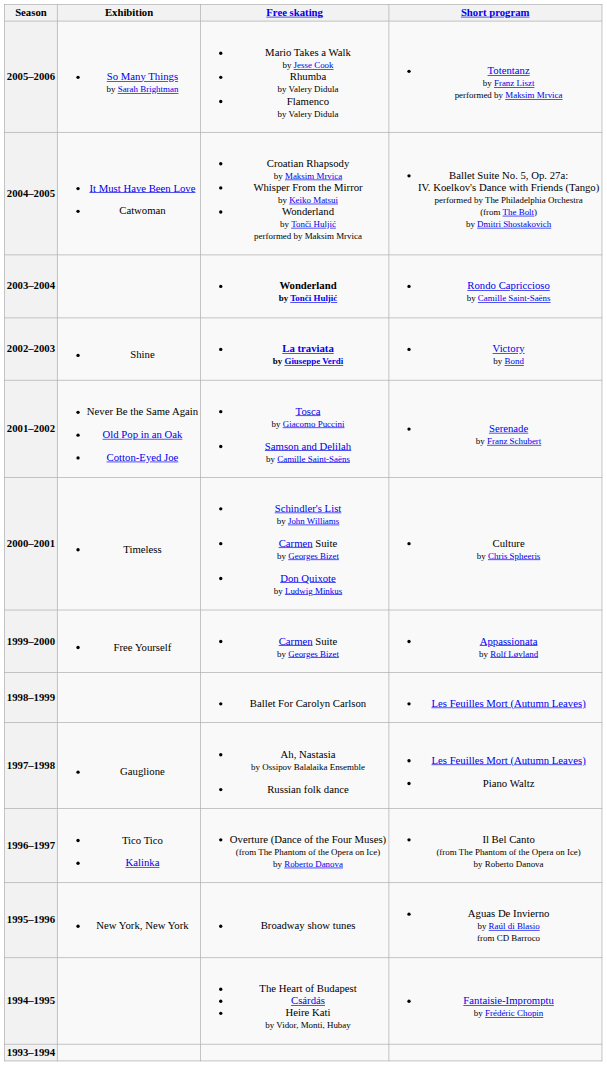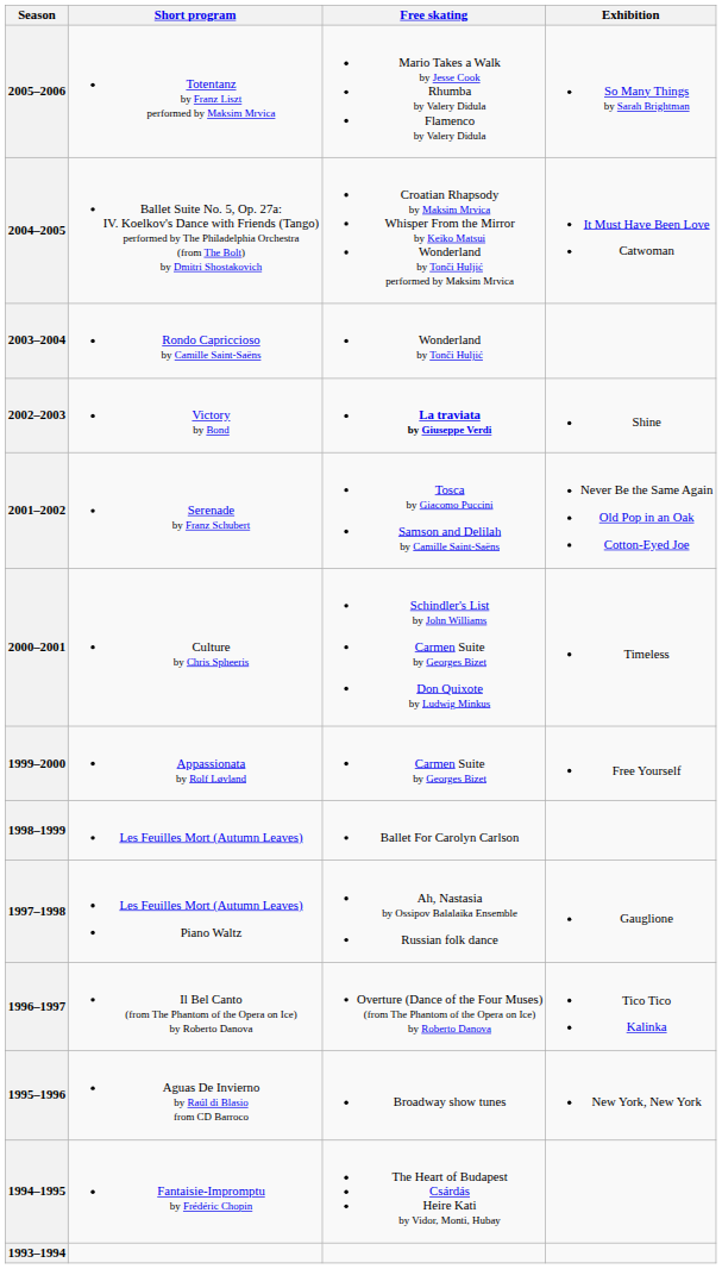 <table class="wikitable" style="text-align:center">
 <tr>
 <th>Season</th>
+<th><a href='#'>Short program</a></th>
+<th><a href='#'>Free skating</a></th>
 <th>Exhibition</th>
-<th><a href='#'>Free skating</a></th>
-<th><a href='#'>Short program</a></th>
 </tr>
 <tr>
 <th>2005–2006 <br></th>
+<td><br><ul><li><a href='#'>Totentanz</a> <br> <small> by <a href='#'>Franz Liszt</a> <br> performed by <a href='#'>Maksim Mrvica</a> </small></li></ul></td>
+<td><br><ul><li>Mario Takes a Walk <br> <small> by <a href='#'>Jesse Cook</a> </small></li><li>Rhumba <br> <small> by Valery Didula </small></li><li>Flamenco <br> <small> by Valery Didula </small></li></ul></td>
 <td><br><ul><li><a href='#'>So Many Things</a> <br> <small> by <a href='#'>Sarah Brightman</a> </small></li></ul></td>
-<td><br><ul><li>Mario Takes a Walk <br> <small> by <a href='#'>Jesse Cook</a> </small></li><li>Rhumba <br> <small> by Valery Didula </small></li><li>Flamenco <br> <small> by Valery Didula </small></li></ul></td>
-<td><br><ul><li><a href='#'>Totentanz</a> <br> <small> by <a href='#'>Franz Liszt</a> <br> performed by <a href='#'>Maksim Mrvica</a> </small></li></ul></td>
 </tr>
 <tr>
 <th>2004–2005 <br></th>
+<td><br><ul><li>Ballet Suite No. 5, Op. 27a: <br> IV. Koelkov's Dance with Friends (Tango) <br> <small> performed by The Philadelphia Orchestra </small> <br> <small> (from <a href='#'>The Bolt</a>) </small> <br> <small> by <a href='#'>Dmitri Shostakovich</a> </small></li></ul></td>
+<td><br><ul><li>Croatian Rhapsody <br> <small> by <a href='#'>Maksim Mrvica</a> </small></li><li>Whisper From the Mirror <br> <small> by <a href='#'>Keiko Matsui</a> </small></li><li>Wonderland <br> <small> by <a href='#'>Tonči Huljić</a> <br> performed by Maksim Mrvica </small></li></ul></td>
 <td><br><ul><li><a href='#'>It Must Have Been Love</a></li></ul><ul><li>Catwoman</li></ul></td>
-<td><br><ul><li>Croatian Rhapsody <br> <small> by <a href='#'>Maksim Mrvica</a> </small></li><li>Whisper From the Mirror <br> <small> by <a href='#'>Keiko Matsui</a> </small></li><li>Wonderland <br> <small> by <a href='#'>Tonči Huljić</a> <br> performed by Maksim Mrvica </small></li></ul></td>
-<td><br><ul><li>Ballet Suite No. 5, Op. 27a: <br> IV. Koelkov's Dance with Friends (Tango) <br> <small> performed by The Philadelphia Orchestra </small> <br> <small> (from <a href='#'>The Bolt</a>) </small> <br> <small> by <a href='#'>Dmitri Shostakovich</a> </small></li></ul></td>
 </tr>
 <tr>
 <th>2003–2004 <br></th>
+<td><br><ul><li><a href='#'>Rondo Capriccioso</a> <br> <small> by <a href='#'>Camille Saint-Saëns</a> </small></li></ul></td>
+<td><br><ul><li>Wonderland <br> <small> by <a href='#'>Tonči Huljić</a> </small></li></ul></td>
 <td></td>
-<td><strong><br><ul><li>Wonderland <br> <small> by <a href='#'>Tonči Huljić</a> </small></li></ul></strong></td>
-<td><br><ul><li><a href='#'>Rondo Capriccioso</a> <br> <small> by <a href='#'>Camille Saint-Saëns</a> </small></li></ul></td>
 </tr>
 <tr>
 <th>2002–2003 <br></th>
+<td><br><ul><li><a href='#'>Victory</a> <br> <small> by <a href='#'>Bond</a> </small></li></ul></td>
+<td><strong><br><ul><li><a href='#'>La traviata</a> <br> <small> by <a href='#'>Giuseppe Verdi</a> </small></li></ul></strong></td>
 <td><br><ul><li>Shine</li></ul></td>
-<td><strong><br><ul><li><a href='#'>La traviata</a> <br> <small> by <a href='#'>Giuseppe Verdi</a> </small></li></ul></strong></td>
-<td><br><ul><li><a href='#'>Victory</a> <br> <small> by <a href='#'>Bond</a> </small></li></ul></td>
 </tr>
 <tr>
 <th>2001–2002 <br></th>
+<td><br><ul><li><a href='#'>Serenade</a> <br> <small> by <a href='#'>Franz Schubert</a> </small></li></ul></td>
+<td><br><ul><li><a href='#'>Tosca</a> <br> <small> by <a href='#'>Giacomo Puccini</a> </small></li></ul><ul><li><a href='#'>Samson and Delilah</a> <br> <small> by <a href='#'>Camille Saint-Saëns</a> </small></li></ul></td>
 <td><br><ul><li>Never Be the Same Again</li></ul><ul><li><a href='#'>Old Pop in an Oak</a></li></ul><ul><li><a href='#'>Cotton-Eyed Joe</a></li></ul></td>
-<td><br><ul><li><a href='#'>Tosca</a> <br> <small> by <a href='#'>Giacomo Puccini</a> </small></li></ul><ul><li><a href='#'>Samson and Delilah</a> <br> <small> by <a href='#'>Camille Saint-Saëns</a> </small></li></ul></td>
-<td><br><ul><li><a href='#'>Serenade</a> <br> <small> by <a href='#'>Franz Schubert</a> </small></li></ul></td>
 </tr>
 <tr>
 <th>2000–2001 <br></th>
+<td><br><ul><li>Culture <br> <small> by <a href='#'>Chris Spheeris</a> </small></li></ul></td>
+<td><br><ul><li><a href='#'>Schindler's List</a> <br> <small> by <a href='#'>John Williams</a> </small></li></ul><ul><li><a href='#'>Carmen</a> Suite <br> <small> by <a href='#'>Georges Bizet</a> </small></li></ul><ul><li><a href='#'>Don Quixote</a> <br> <small> by <a href='#'>Ludwig Minkus</a> </small></li></ul></td>
 <td><br><ul><li>Timeless</li></ul></td>
-<td><br><ul><li><a href='#'>Schindler's List</a> <br> <small> by <a href='#'>John Williams</a> </small></li></ul><ul><li><a href='#'>Carmen</a> Suite <br> <small> by <a href='#'>Georges Bizet</a> </small></li></ul><ul><li><a href='#'>Don Quixote</a> <br> <small> by <a href='#'>Ludwig Minkus</a> </small></li></ul></td>
-<td><br><ul><li>Culture <br> <small> by <a href='#'>Chris Spheeris</a> </small></li></ul></td>
 </tr>
 <tr>
 <th>1999–2000</th>
+<td><br><ul><li><a href='#'>Appassionata</a> <br> <small> by <a href='#'>Rolf Løvland</a> </small></li></ul></td>
+<td><br><ul><li><a href='#'>Carmen</a> Suite <br> <small> by <a href='#'>Georges Bizet</a> </small></li></ul></td>
 <td><br><ul><li>Free Yourself</li></ul></td>
-<td><br><ul><li><a href='#'>Carmen</a> Suite <br> <small> by <a href='#'>Georges Bizet</a> </small></li></ul></td>
-<td><br><ul><li><a href='#'>Appassionata</a> <br> <small> by <a href='#'>Rolf Løvland</a> </small></li></ul></td>
 </tr>
 <tr>
 <th>1998–1999</th>
+<td><br><ul><li><a href='#'>Les Feuilles Mort (Autumn Leaves)</a></li></ul></td>
+<td><br><ul><li>Ballet For Carolyn Carlson</li></ul></td>
 <td></td>
-<td><br><ul><li>Ballet For Carolyn Carlson</li></ul></td>
-<td><br><ul><li><a href='#'>Les Feuilles Mort (Autumn Leaves)</a></li></ul></td>
 </tr>
 <tr>
 <th>1997–1998</th>
+<td><br><ul><li><a href='#'>Les Feuilles Mort (Autumn Leaves)</a></li></ul><ul><li>Piano Waltz</li></ul></td>
+<td><br><ul><li>Ah, Nastasia <br> <small> by Ossipov Balalaika Ensemble </small></li></ul><ul><li>Russian folk dance</li></ul></td>
 <td><br><ul><li>Gauglione</li></ul></td>
-<td><br><ul><li>Ah, Nastasia <br> <small> by Ossipov Balalaika Ensemble </small></li></ul><ul><li>Russian folk dance</li></ul></td>
-<td><br><ul><li><a href='#'>Les Feuilles Mort (Autumn Leaves)</a></li></ul><ul><li>Piano Waltz</li></ul></td>
 </tr>
 <tr>
 <th>1996–1997</th>
+<td><br><ul><li>Il Bel Canto <br> <small> (from The Phantom of the Opera on Ice) <br> by Roberto Danova </small></li></ul></td>
+<td><br><ul><li>Overture (Dance of the Four Muses) <br> <small> (from The Phantom of the Opera on Ice) <br> by <a href='#'>Roberto Danova</a> </small></li></ul></td>
 <td><br><ul><li>Tico Tico</li></ul><ul><li><a href='#'>Kalinka</a></li></ul></td>
-<td><br><ul><li>Overture (Dance of the Four Muses) <br> <small> (from The Phantom of the Opera on Ice) <br> by <a href='#'>Roberto Danova</a> </small></li></ul></td>
-<td><br><ul><li>Il Bel Canto <br> <small> (from The Phantom of the Opera on Ice) <br> by Roberto Danova </small></li></ul></td>
 </tr>
 <tr>
 <th>1995–1996</th>
+<td><br><ul><li>Aguas De Invierno <br> <small> by <a href='#'>Raúl di Blasio</a> <br> from CD Barroco </small></li></ul></td>
+<td><br><ul><li>Broadway show tunes</li></ul></td>
 <td><br><ul><li>New York, New York</li></ul></td>
-<td><br><ul><li>Broadway show tunes</li></ul></td>
-<td><br><ul><li>Aguas De Invierno <br> <small> by <a href='#'>Raúl di Blasio</a> <br> from CD Barroco </small></li></ul></td>
 </tr>
 <tr>
 <th>1994–1995</th>
+<td><br><ul><li><a href='#'>Fantaisie-Impromptu</a> <br> <small> by <a href='#'>Frédéric Chopin</a> </small></li></ul></td>
+<td><br><ul><li>The Heart of Budapest</li><li><a href='#'>Csárdás</a></li><li>Heire Kati <br> <small> by Vidor, Monti, Hubay </small></li></ul></td>
 <td></td>
-<td><br><ul><li>The Heart of Budapest</li><li><a href='#'>Csárdás</a></li><li>Heire Kati <br> <small> by Vidor, Monti, Hubay </small></li></ul></td>
-<td><br><ul><li><a href='#'>Fantaisie-Impromptu</a> <br> <small> by <a href='#'>Frédéric Chopin</a> </small></li></ul></td>
 </tr>
 <tr>
 <th>1993–1994</th>
 <td></td>
 <td></td>
 <td></td>
 </tr>
 </table>
